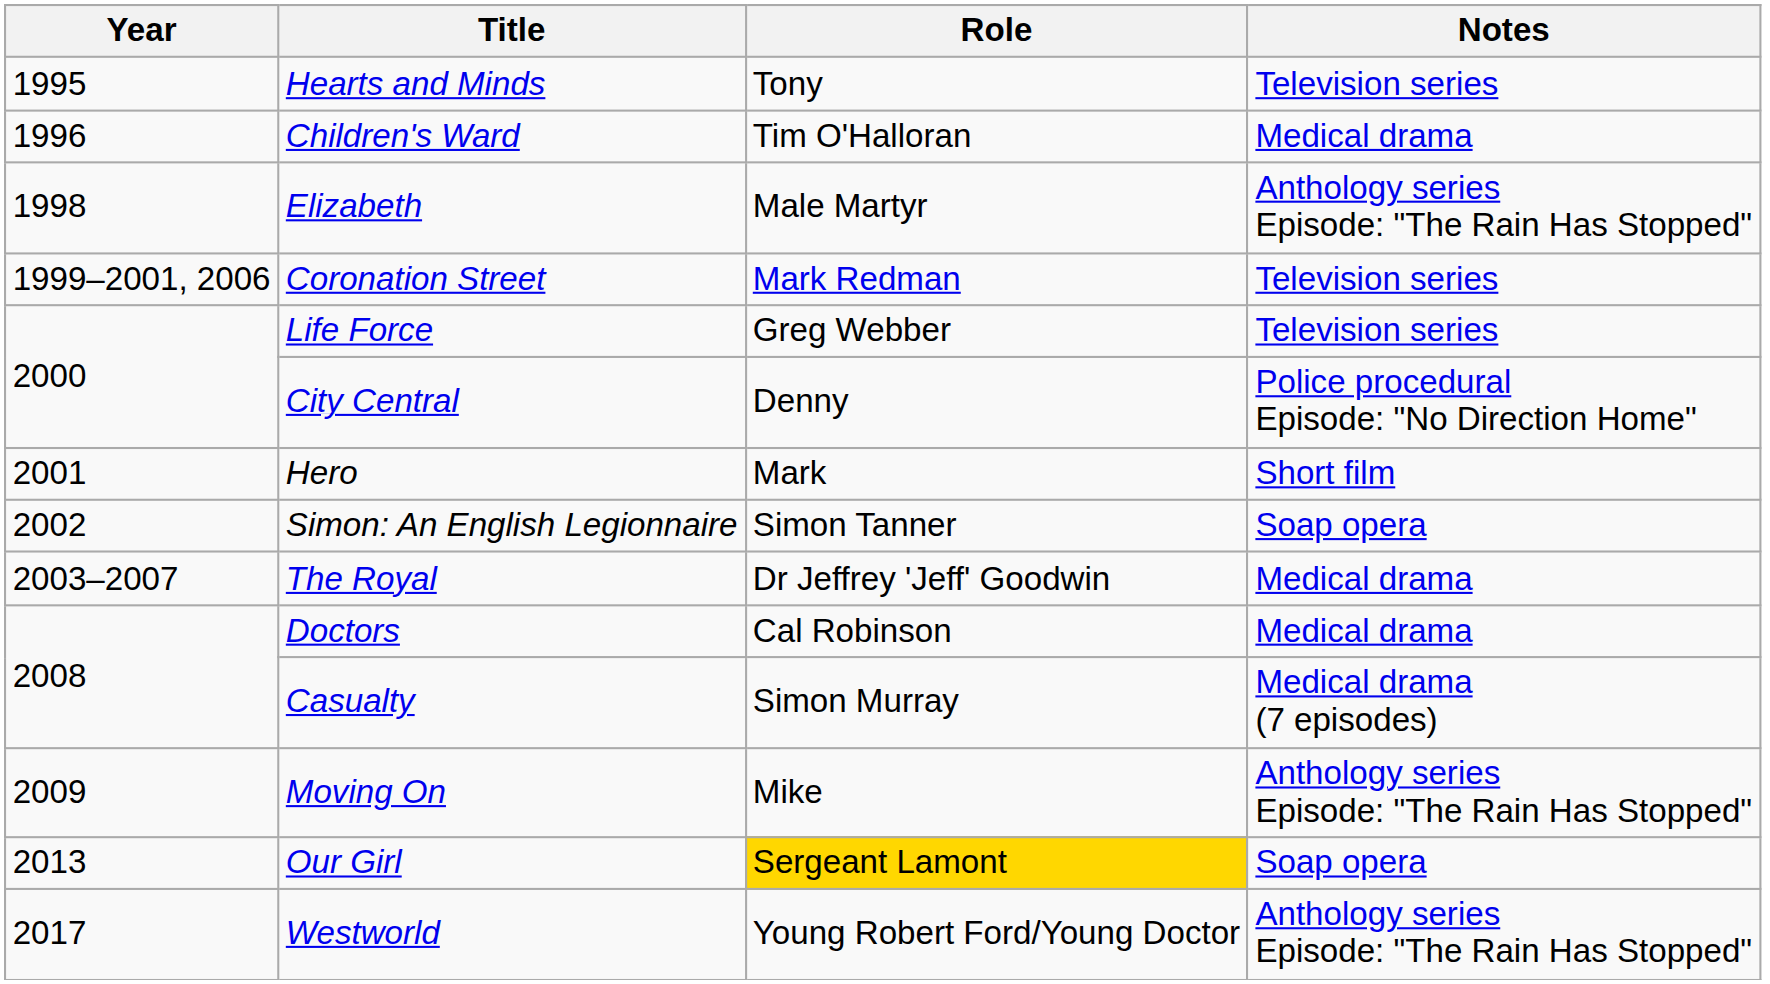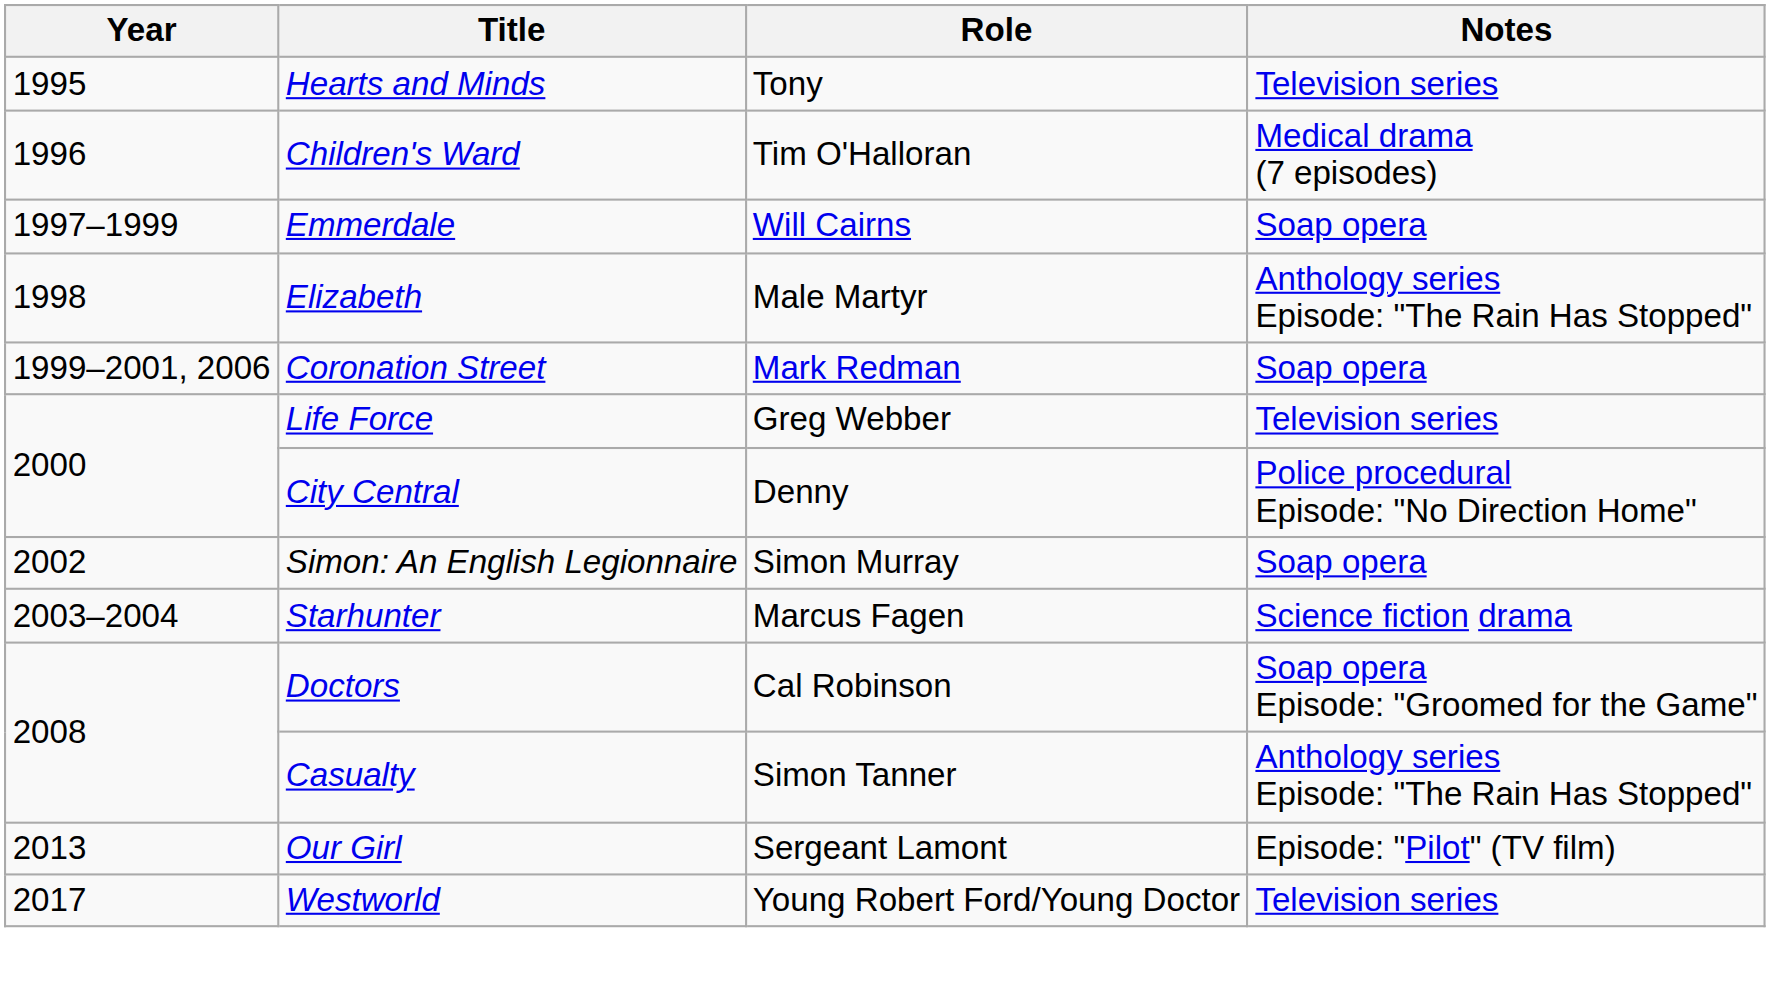 <table class="wikitable">
 <tr>
 <th>Year</th>
 <th>Title</th>
 <th>Role</th>
 <th>Notes</th>
 </tr>
 <tr>
 <td rowspan="1">1995</td>
 <td><em><a href='#'>Hearts and Minds</a></em></td>
 <td>Tony</td>
 <td><a href='#'>Television series</a></td>
 </tr>
 <tr>
 <td rowspan="1">1996</td>
 <td><em><a href='#'>Children's Ward</a></em></td>
 <td>Tim O'Halloran</td>
-<td><a href='#'>Medical drama</a></td>
+<td><a href='#'>Medical drama</a><br> (7 episodes)</td>
+</tr>
+<tr>
+<td rowspan="1">1997–1999</td>
+<td><em><a href='#'>Emmerdale</a></em></td>
+<td><a href='#'>Will Cairns</a></td>
+<td><a href='#'>Soap opera</a></td>
 </tr>
 <tr>
 <td rowspan="1">1998</td>
 <td><em><a href='#'>Elizabeth</a></em></td>
 <td>Male Martyr</td>
 <td><a href='#'>Anthology series</a><br> Episode: "The Rain Has Stopped"</td>
 </tr>
 <tr>
 <td rowspan="1">1999–2001, 2006</td>
 <td><em><a href='#'>Coronation Street</a></em></td>
 <td><a href='#'>Mark Redman</a></td>
-<td><a href='#'>Television series</a></td>
+<td><a href='#'>Soap opera</a></td>
 </tr>
 <tr>
 <td rowspan="2">2000</td>
 <td><em><a href='#'>Life Force</a></em></td>
 <td>Greg Webber</td>
 <td><a href='#'>Television series</a></td>
 </tr>
 <tr>
 <td><em><a href='#'>City Central</a></em></td>
 <td>Denny</td>
 <td><a href='#'>Police procedural</a><br> Episode: "No Direction Home"</td>
 </tr>
 <tr>
-<td rowspan="1">2001</td>
-<td><em>Hero</em></td>
-<td>Mark</td>
-<td><a href='#'>Short film</a></td>
-</tr>
-<tr>
 <td rowspan="1">2002</td>
 <td><em>Simon: An English Legionnaire</em></td>
-<td>Simon Tanner</td>
+<td>Simon Murray</td>
 <td><a href='#'>Soap opera</a></td>
 </tr>
 <tr>
-<td rowspan="1">2003–2007</td>
-<td><em><a href='#'>The Royal</a></em></td>
-<td>Dr Jeffrey 'Jeff' Goodwin</td>
-<td><a href='#'>Medical drama</a></td>
+<td rowspan="1">2003–2004</td>
+<td><em><a href='#'>Starhunter</a></em></td>
+<td>Marcus Fagen</td>
+<td><a href='#'>Science fiction</a> <a href='#'>drama</a></td>
 </tr>
 <tr>
 <td rowspan="2">2008</td>
 <td><em><a href='#'>Doctors</a></em></td>
 <td>Cal Robinson</td>
-<td><a href='#'>Medical drama</a></td>
+<td><a href='#'>Soap opera</a><br> Episode: "Groomed for the Game"</td>
 </tr>
 <tr>
 <td><em><a href='#'>Casualty</a></em></td>
-<td>Simon Murray</td>
-<td><a href='#'>Medical drama</a><br> (7 episodes)</td>
-</tr>
-<tr>
-<td rowspan="1">2009</td>
-<td><em><a href='#'>Moving On</a></em></td>
-<td>Mike</td>
+<td>Simon Tanner</td>
 <td><a href='#'>Anthology series</a><br> Episode: "The Rain Has Stopped"</td>
 </tr>
 <tr>
 <td rowspan="1">2013</td>
 <td><em><a href='#'>Our Girl</a></em></td>
-<td style="background: gold;">Sergeant Lamont</td>
-<td><a href='#'>Soap opera</a></td>
+<td>Sergeant Lamont</td>
+<td>Episode: "<a href='#'>Pilot</a>" (TV film)</td>
 </tr>
 <tr>
 <td rowspan="1">2017</td>
 <td><em><a href='#'>Westworld</a></em></td>
 <td>Young Robert Ford/Young Doctor</td>
-<td><a href='#'>Anthology series</a><br> Episode: "The Rain Has Stopped"</td>
+<td><a href='#'>Television series</a></td>
 </tr>
 </table>
